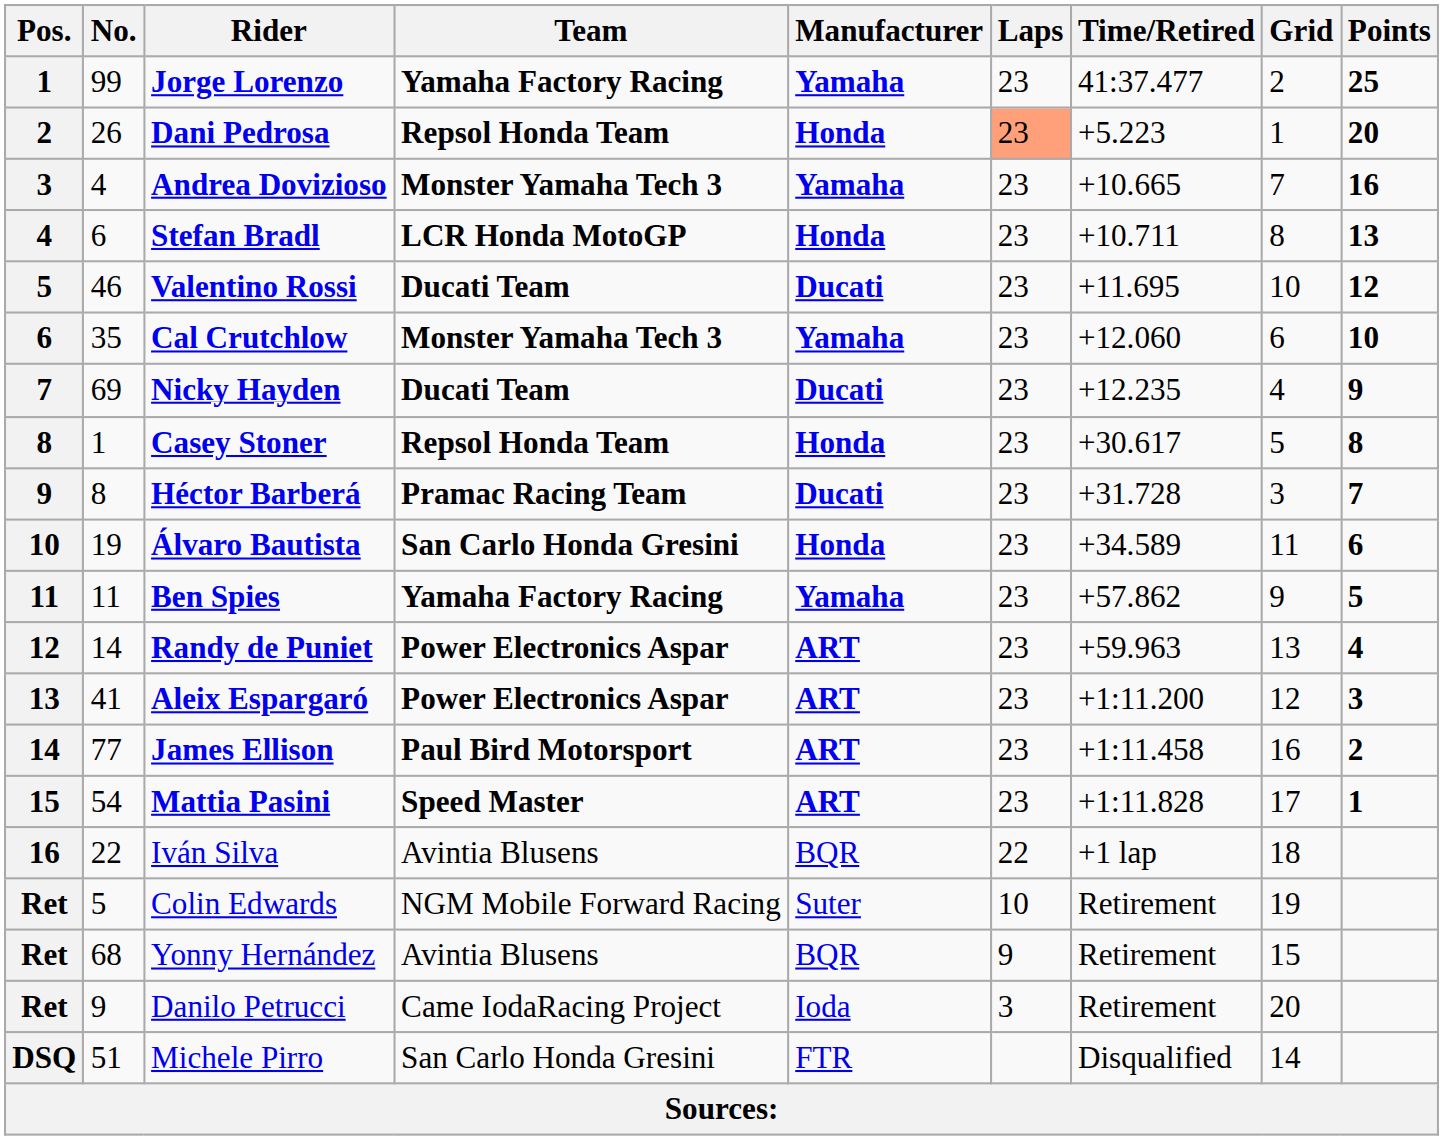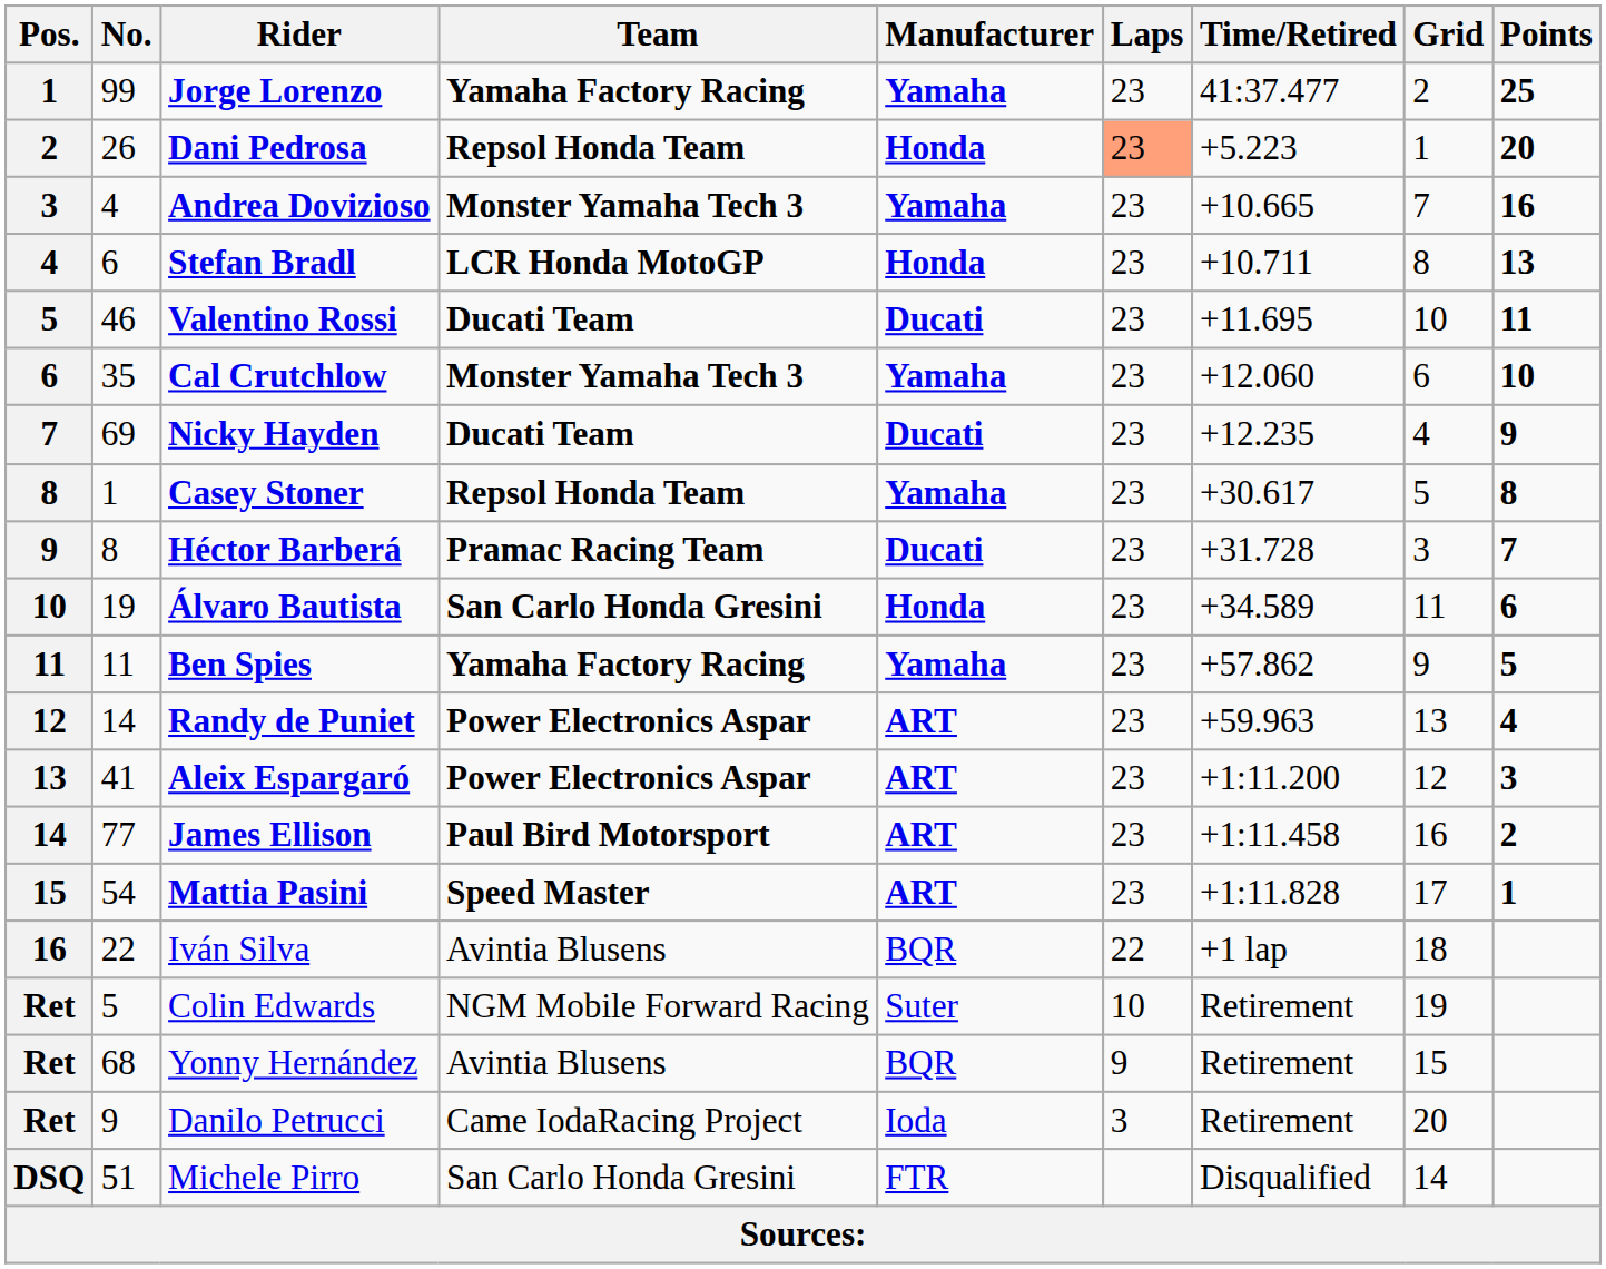 <table class="wikitable" style="font-size: 95%;">
 <tr>
 <th>Pos.</th>
 <th>No.</th>
 <th>Rider</th>
 <th>Team</th>
 <th>Manufacturer</th>
 <th>Laps</th>
 <th>Time/Retired</th>
 <th>Grid</th>
 <th>Points</th>
 </tr>
 <tr>
 <th>1</th>
 <td>99</td>
 <td> <strong><a href='#'>Jorge Lorenzo</a></strong></td>
 <td><strong>Yamaha Factory Racing</strong></td>
 <td><strong><a href='#'>Yamaha</a></strong></td>
 <td>23</td>
 <td>41:37.477</td>
 <td>2</td>
 <td><strong>25</strong></td>
 </tr>
 <tr>
 <th>2</th>
 <td>26</td>
 <td> <strong><a href='#'>Dani Pedrosa</a></strong></td>
 <td><strong>Repsol Honda Team</strong></td>
 <td><strong><a href='#'>Honda</a></strong></td>
 <td style="background: lightsalmon;">23</td>
 <td>+5.223</td>
 <td>1</td>
 <td><strong>20</strong></td>
 </tr>
 <tr>
 <th>3</th>
 <td>4</td>
 <td> <strong><a href='#'>Andrea Dovizioso</a></strong></td>
 <td><strong>Monster Yamaha Tech 3</strong></td>
 <td><strong><a href='#'>Yamaha</a></strong></td>
 <td>23</td>
 <td>+10.665</td>
 <td>7</td>
 <td><strong>16</strong></td>
 </tr>
 <tr>
 <th>4</th>
 <td>6</td>
 <td> <strong><a href='#'>Stefan Bradl</a></strong></td>
 <td><strong>LCR Honda MotoGP</strong></td>
 <td><strong><a href='#'>Honda</a></strong></td>
 <td>23</td>
 <td>+10.711</td>
 <td>8</td>
 <td><strong>13</strong></td>
 </tr>
 <tr>
 <th>5</th>
 <td>46</td>
 <td> <strong><a href='#'>Valentino Rossi</a></strong></td>
 <td><strong>Ducati Team</strong></td>
 <td><strong><a href='#'>Ducati</a></strong></td>
 <td>23</td>
 <td>+11.695</td>
 <td>10</td>
-<td><strong>12</strong></td>
+<td><strong>11</strong></td>
 </tr>
 <tr>
 <th>6</th>
 <td>35</td>
 <td> <strong><a href='#'>Cal Crutchlow</a></strong></td>
 <td><strong>Monster Yamaha Tech 3</strong></td>
 <td><strong><a href='#'>Yamaha</a></strong></td>
 <td>23</td>
 <td>+12.060</td>
 <td>6</td>
 <td><strong>10</strong></td>
 </tr>
 <tr>
 <th>7</th>
 <td>69</td>
 <td> <strong><a href='#'>Nicky Hayden</a></strong></td>
 <td><strong>Ducati Team</strong></td>
 <td><strong><a href='#'>Ducati</a></strong></td>
 <td>23</td>
 <td>+12.235</td>
 <td>4</td>
 <td><strong>9</strong></td>
 </tr>
 <tr>
 <th>8</th>
 <td>1</td>
 <td> <strong><a href='#'>Casey Stoner</a></strong></td>
 <td><strong>Repsol Honda Team</strong></td>
-<td><strong><a href='#'>Honda</a></strong></td>
+<td><strong><a href='#'>Yamaha</a></strong></td>
 <td>23</td>
 <td>+30.617</td>
 <td>5</td>
 <td><strong>8</strong></td>
 </tr>
 <tr>
 <th>9</th>
 <td>8</td>
 <td> <strong><a href='#'>Héctor Barberá</a></strong></td>
 <td><strong>Pramac Racing Team</strong></td>
 <td><strong><a href='#'>Ducati</a></strong></td>
 <td>23</td>
 <td>+31.728</td>
 <td>3</td>
 <td><strong>7</strong></td>
 </tr>
 <tr>
 <th>10</th>
 <td>19</td>
 <td> <strong><a href='#'>Álvaro Bautista</a></strong></td>
 <td><strong>San Carlo Honda Gresini</strong></td>
 <td><strong><a href='#'>Honda</a></strong></td>
 <td>23</td>
 <td>+34.589</td>
 <td>11</td>
 <td><strong>6</strong></td>
 </tr>
 <tr>
 <th>11</th>
 <td>11</td>
 <td> <strong><a href='#'>Ben Spies</a></strong></td>
 <td><strong>Yamaha Factory Racing</strong></td>
 <td><strong><a href='#'>Yamaha</a></strong></td>
 <td>23</td>
 <td>+57.862</td>
 <td>9</td>
 <td><strong>5</strong></td>
 </tr>
 <tr>
 <th>12</th>
 <td>14</td>
 <td> <strong><a href='#'>Randy de Puniet</a></strong></td>
 <td><strong>Power Electronics Aspar</strong></td>
 <td><strong><a href='#'>ART</a></strong></td>
 <td>23</td>
 <td>+59.963</td>
 <td>13</td>
 <td><strong>4</strong></td>
 </tr>
 <tr>
 <th>13</th>
 <td>41</td>
 <td> <strong><a href='#'>Aleix Espargaró</a></strong></td>
 <td><strong>Power Electronics Aspar</strong></td>
 <td><strong><a href='#'>ART</a></strong></td>
 <td>23</td>
 <td>+1:11.200</td>
 <td>12</td>
 <td><strong>3</strong></td>
 </tr>
 <tr>
 <th>14</th>
 <td>77</td>
 <td> <strong><a href='#'>James Ellison</a></strong></td>
 <td><strong>Paul Bird Motorsport</strong></td>
 <td><strong><a href='#'>ART</a></strong></td>
 <td>23</td>
 <td>+1:11.458</td>
 <td>16</td>
 <td><strong>2</strong></td>
 </tr>
 <tr>
 <th>15</th>
 <td>54</td>
 <td> <strong><a href='#'>Mattia Pasini</a></strong></td>
 <td><strong>Speed Master</strong></td>
 <td><strong><a href='#'>ART</a></strong></td>
 <td>23</td>
 <td>+1:11.828</td>
 <td>17</td>
 <td><strong>1</strong></td>
 </tr>
 <tr>
 <th>16</th>
 <td>22</td>
 <td> <a href='#'>Iván Silva</a></td>
 <td>Avintia Blusens</td>
 <td><a href='#'>BQR</a></td>
 <td>22</td>
 <td>+1 lap</td>
 <td>18</td>
 <td></td>
 </tr>
 <tr>
 <th>Ret</th>
 <td>5</td>
 <td> <a href='#'>Colin Edwards</a></td>
 <td>NGM Mobile Forward Racing</td>
 <td><a href='#'>Suter</a></td>
 <td>10</td>
 <td>Retirement</td>
 <td>19</td>
 <td></td>
 </tr>
 <tr>
 <th>Ret</th>
 <td>68</td>
 <td> <a href='#'>Yonny Hernández</a></td>
 <td>Avintia Blusens</td>
 <td><a href='#'>BQR</a></td>
 <td>9</td>
 <td>Retirement</td>
 <td>15</td>
 <td></td>
 </tr>
 <tr>
 <th>Ret</th>
 <td>9</td>
 <td> <a href='#'>Danilo Petrucci</a></td>
 <td>Came IodaRacing Project</td>
 <td><a href='#'>Ioda</a></td>
 <td>3</td>
 <td>Retirement</td>
 <td>20</td>
 <td></td>
 </tr>
 <tr>
 <th>DSQ</th>
 <td>51</td>
 <td> <a href='#'>Michele Pirro</a></td>
 <td>San Carlo Honda Gresini</td>
 <td><a href='#'>FTR</a></td>
 <td></td>
 <td>Disqualified</td>
 <td>14</td>
 <td></td>
 </tr>
 <tr>
 <th colspan=9>Sources: </th>
 </tr>
 </table>
